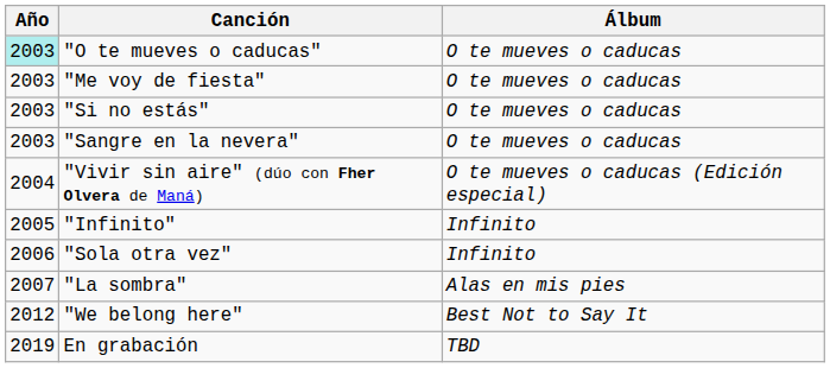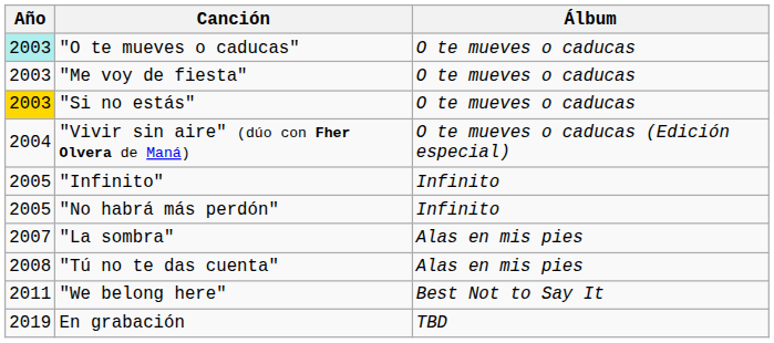 <table class="wikitable">
 <tr>
 <th>Año</th>
 <th width="260">Canción</th>
 <th width="260">Álbum</th>
 </tr>
 <tr>
 <td style="background: paleturquoise;">2003</td>
 <td>"O te mueves o caducas"</td>
 <td><em>O te mueves o caducas</em></td>
 </tr>
 <tr>
 <td>2003</td>
 <td>"Me voy de fiesta"</td>
 <td><em>O te mueves o caducas</em></td>
 </tr>
 <tr>
-<td>2003</td>
+<td style="background: gold;">2003</td>
 <td>"Si no estás"</td>
-<td><em>O te mueves o caducas</em></td>
-</tr>
-<tr>
-<td>2003</td>
-<td>"Sangre en la nevera"</td>
 <td><em>O te mueves o caducas</em></td>
 </tr>
 <tr>
 <td>2004</td>
 <td>"Vivir sin aire" <small>(dúo con <strong>Fher Olvera</strong> de <a href='#'>Maná</a>)</small></td>
 <td><em>O te mueves o caducas (Edición especial)</em></td>
 </tr>
 <tr>
 <td>2005</td>
 <td>"Infinito"</td>
 <td><em>Infinito</em></td>
 </tr>
 <tr>
-<td>2006</td>
-<td>"Sola otra vez"</td>
+<td>2005</td>
+<td>"No habrá más perdón"</td>
 <td><em>Infinito</em></td>
 </tr>
 <tr>
 <td>2007</td>
 <td>"La sombra"</td>
 <td><em>Alas en mis pies</em></td>
 </tr>
 <tr>
-<td>2012</td>
+<td>2008</td>
+<td>"Tú no te das cuenta"</td>
+<td><em>Alas en mis pies</em></td>
+</tr>
+<tr>
+<td>2011</td>
 <td>"We belong here"</td>
 <td><em>Best Not to Say It</em></td>
 </tr>
 <tr>
 <td>2019</td>
 <td>En grabación</td>
 <td><em>TBD</em></td>
 </tr>
 </table>
